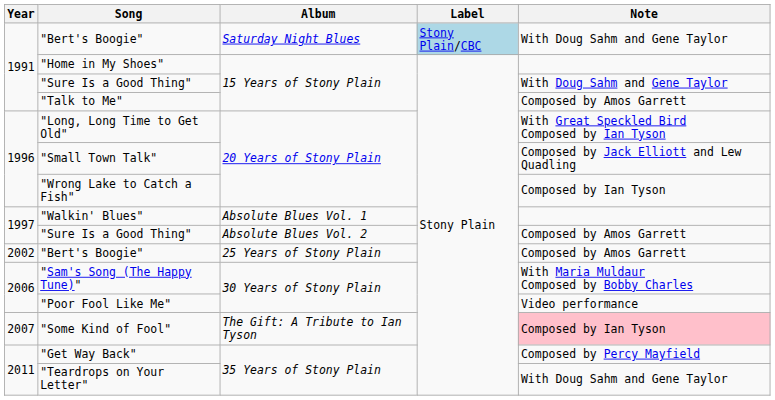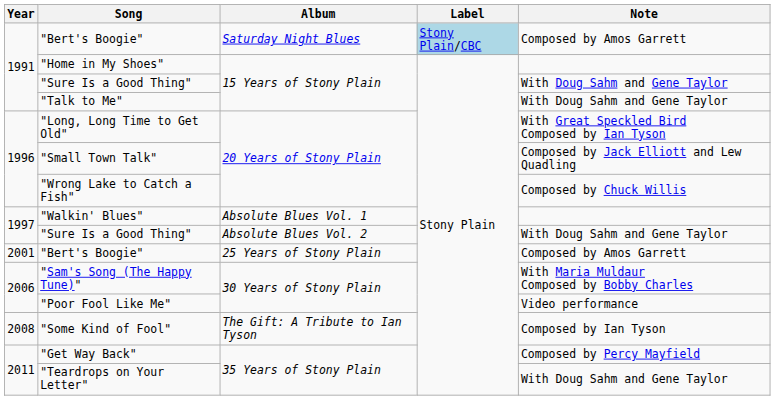 <table class="wikitable">
 <tr>
 <th>Year</th>
 <th>Song</th>
 <th>Album</th>
 <th>Label</th>
 <th>Note</th>
 </tr>
 <tr>
 <td rowspan=4>1991</td>
 <td>"Bert's Boogie"</td>
 <td><em><a href='#'>Saturday Night Blues</a></em></td>
 <td style="background: lightblue;"><a href='#'>Stony Plain</a>/<a href='#'>CBC</a></td>
-<td>With Doug Sahm and Gene Taylor</td>
+<td>Composed by Amos Garrett</td>
 </tr>
 <tr>
 <td>"Home in My Shoes"</td>
 <td rowspan=3><em>15 Years of Stony Plain</em></td>
 <td rowspan=14>Stony Plain</td>
 <td></td>
 </tr>
 <tr>
 <td>"Sure Is a Good Thing"</td>
 <td>With <a href='#'>Doug Sahm</a> and <a href='#'>Gene Taylor</a></td>
 </tr>
 <tr>
 <td>"Talk to Me"</td>
-<td>Composed by Amos Garrett</td>
+<td>With Doug Sahm and Gene Taylor</td>
 </tr>
 <tr>
 <td rowspan=3>1996</td>
 <td>"Long, Long Time to Get Old"</td>
 <td rowspan=3><em><a href='#'>20 Years of Stony Plain</a></em></td>
 <td>With <a href='#'>Great Speckled Bird</a><br>Composed by <a href='#'>Ian Tyson</a></td>
 </tr>
 <tr>
 <td>"Small Town Talk"</td>
 <td>Composed by <a href='#'>Jack Elliott</a> and Lew Quadling</td>
 </tr>
 <tr>
 <td>"Wrong Lake to Catch a Fish"</td>
-<td>Composed by Ian Tyson</td>
+<td>Composed by <a href='#'>Chuck Willis</a></td>
 </tr>
 <tr>
 <td rowspan=2>1997</td>
 <td>"Walkin' Blues"</td>
 <td><em>Absolute Blues Vol. 1</em></td>
 <td></td>
 </tr>
 <tr>
 <td>"Sure Is a Good Thing"</td>
 <td><em>Absolute Blues Vol. 2</em></td>
-<td>Composed by Amos Garrett</td>
+<td>With Doug Sahm and Gene Taylor</td>
 </tr>
 <tr>
-<td>2002</td>
+<td>2001</td>
 <td>"Bert's Boogie"</td>
 <td><em>25 Years of Stony Plain</em></td>
 <td>Composed by Amos Garrett</td>
 </tr>
 <tr>
 <td rowspan=2>2006</td>
 <td>"<a href='#'>Sam's Song (The Happy Tune)</a>"</td>
 <td rowspan=2><em>30 Years of Stony Plain</em></td>
 <td>With <a href='#'>Maria Muldaur</a><br>Composed by <a href='#'>Bobby Charles</a></td>
 </tr>
 <tr>
 <td>"Poor Fool Like Me"</td>
 <td>Video performance</td>
 </tr>
 <tr>
-<td>2007</td>
+<td>2008</td>
 <td>"Some Kind of Fool"</td>
 <td><em>The Gift: A Tribute to Ian Tyson</em></td>
-<td style="background: pink;">Composed by Ian Tyson</td>
+<td>Composed by Ian Tyson</td>
 </tr>
 <tr>
 <td rowspan=2>2011</td>
 <td>"Get Way Back"</td>
 <td rowspan=2><em>35 Years of Stony Plain</em></td>
 <td>Composed by <a href='#'>Percy Mayfield</a></td>
 </tr>
 <tr>
 <td>"Teardrops on Your Letter"</td>
 <td>With Doug Sahm and Gene Taylor</td>
 </tr>
 </table>
